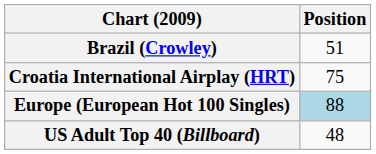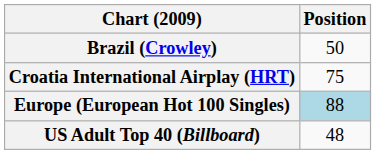 <table class="wikitable sortable plainrowheaders" style="text-align:center">
 <tr>
 <th scope="col">Chart (2009)</th>
 <th scope="col">Position</th>
 </tr>
 <tr>
 <th scope="row">Brazil (<a href='#'>Crowley</a>)</th>
-<td>51</td>
+<td>50</td>
 </tr>
 <tr>
 <th scope="row">Croatia International Airplay (<a href='#'>HRT</a>)</th>
 <td>75</td>
 </tr>
 <tr>
 <th scope="row">Europe (European Hot 100 Singles)</th>
 <td style="background: lightblue;">88</td>
 </tr>
 <tr>
 <th scope="row">US Adult Top 40 (<em>Billboard</em>)</th>
 <td>48</td>
 </tr>
 </table>
